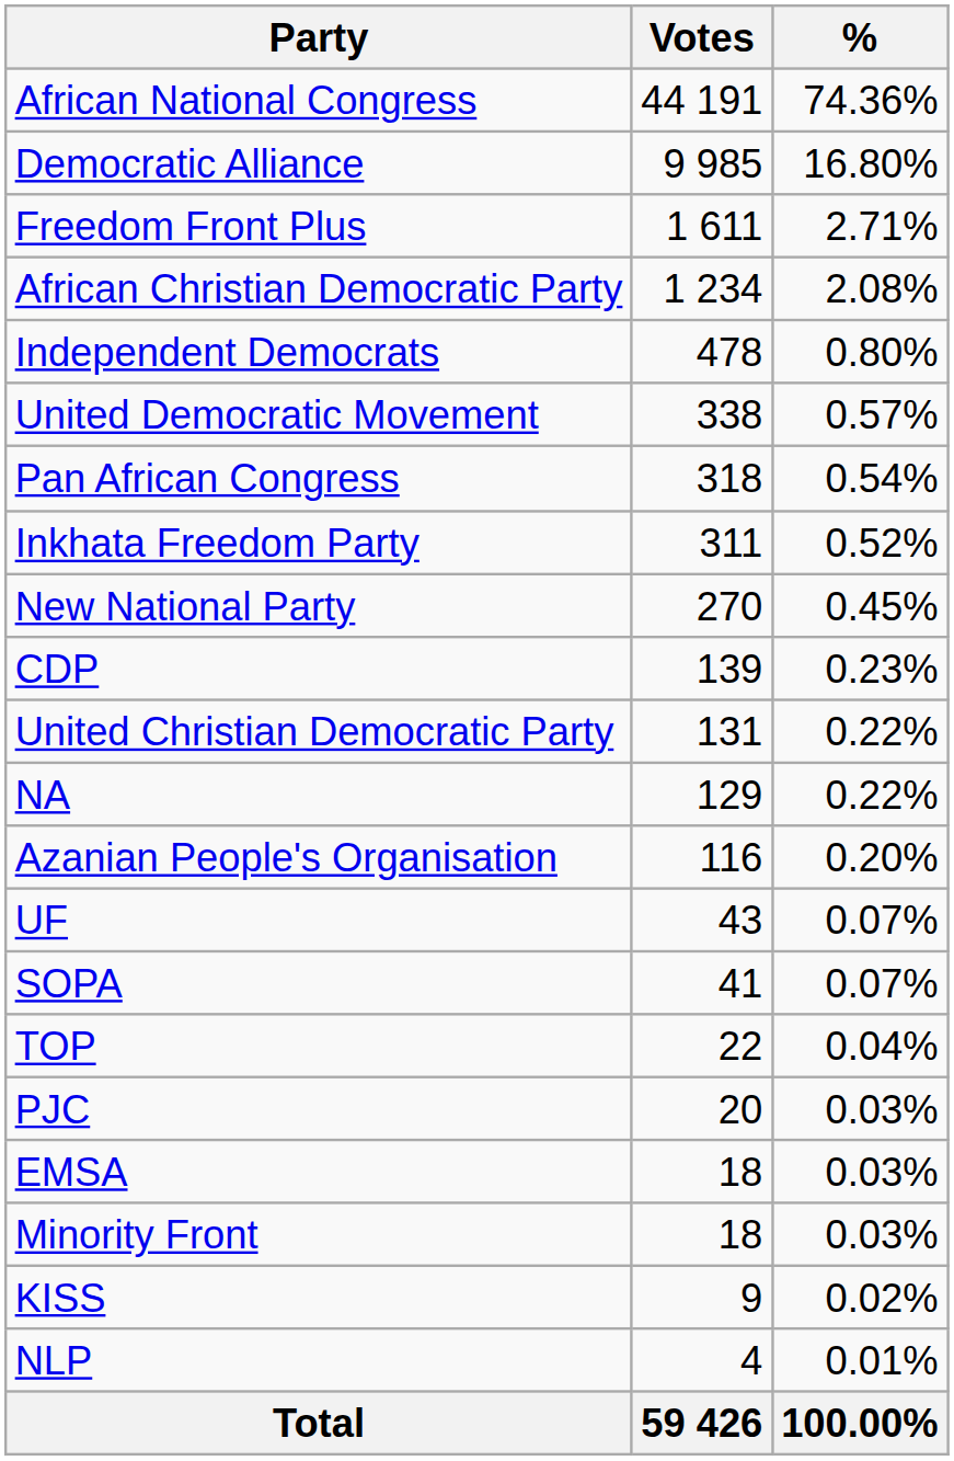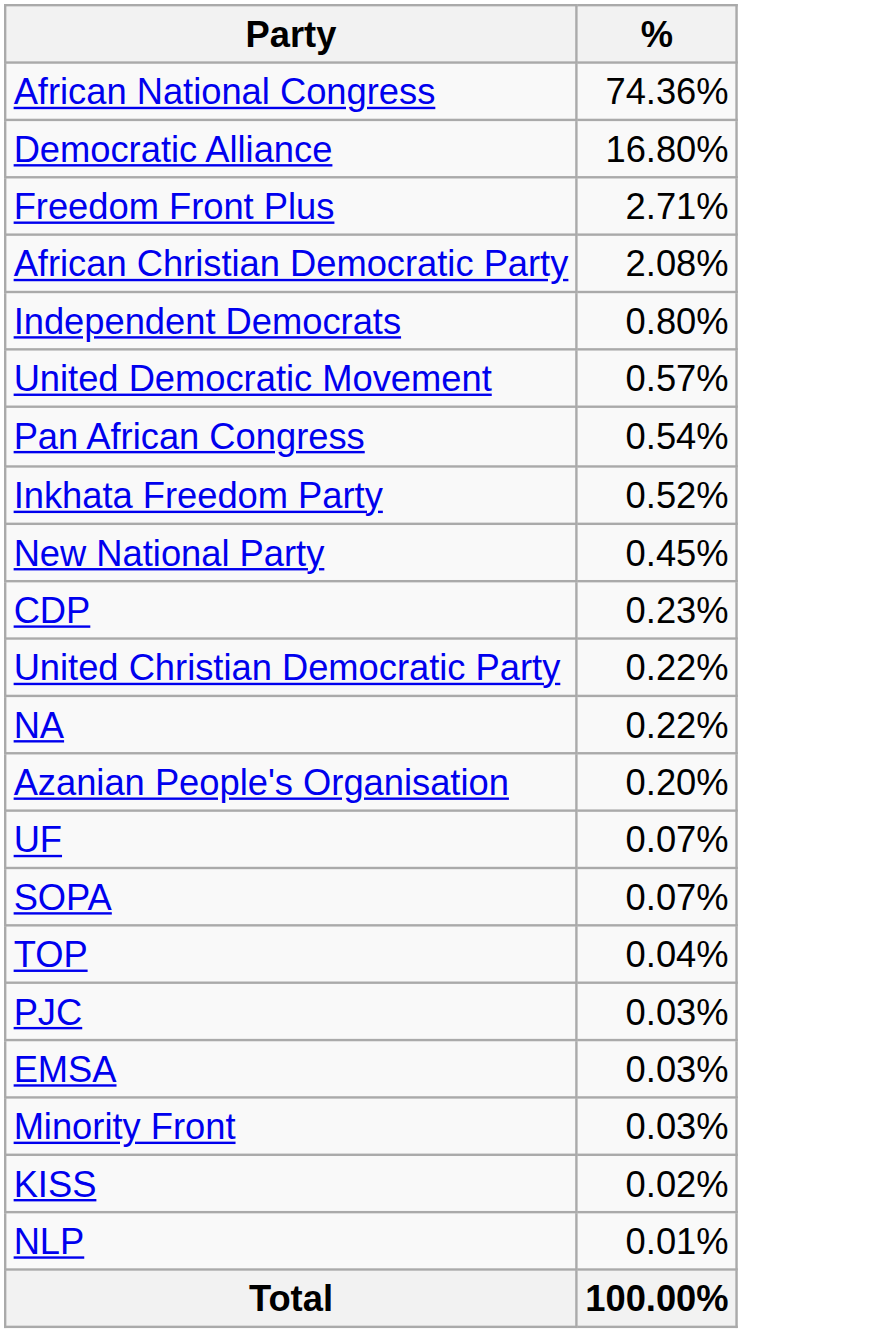 <table class="wikitable" style="font-size: 95%; text-align: right">
 <tr>
 <th>Party</th>
-<th>Votes</th>
 <th>%</th>
 </tr>
 <tr>
 <td align=left><a href='#'>African National Congress</a></td>
-<td>44 191</td>
 <td>74.36%</td>
 </tr>
 <tr>
 <td align=left><a href='#'>Democratic Alliance</a></td>
-<td>9 985</td>
 <td>16.80%</td>
 </tr>
 <tr>
 <td align=left><a href='#'>Freedom Front Plus</a></td>
-<td>1 611</td>
 <td>2.71%</td>
 </tr>
 <tr>
 <td align=left><a href='#'>African Christian Democratic Party</a></td>
-<td>1 234</td>
 <td>2.08%</td>
 </tr>
 <tr>
 <td align=left><a href='#'>Independent Democrats</a></td>
-<td>478</td>
 <td>0.80%</td>
 </tr>
 <tr>
 <td align=left><a href='#'>United Democratic Movement</a></td>
-<td>338</td>
 <td>0.57%</td>
 </tr>
 <tr>
 <td align=left><a href='#'>Pan African Congress</a></td>
-<td>318</td>
 <td>0.54%</td>
 </tr>
 <tr>
 <td align=left><a href='#'>Inkhata Freedom Party</a></td>
-<td>311</td>
 <td>0.52%</td>
 </tr>
 <tr>
 <td align=left><a href='#'>New National Party</a></td>
-<td>270</td>
 <td>0.45%</td>
 </tr>
 <tr>
 <td align=left><a href='#'>CDP</a></td>
-<td>139</td>
 <td>0.23%</td>
 </tr>
 <tr>
 <td align=left><a href='#'>United Christian Democratic Party</a></td>
-<td>131</td>
 <td>0.22%</td>
 </tr>
 <tr>
 <td align=left><a href='#'>NA</a></td>
-<td>129</td>
 <td>0.22%</td>
 </tr>
 <tr>
 <td align=left><a href='#'>Azanian People's Organisation</a></td>
-<td>116</td>
 <td>0.20%</td>
 </tr>
 <tr>
 <td align=left><a href='#'>UF</a></td>
-<td>43</td>
 <td>0.07%</td>
 </tr>
 <tr>
 <td align=left><a href='#'>SOPA</a></td>
-<td>41</td>
 <td>0.07%</td>
 </tr>
 <tr>
 <td align=left><a href='#'>TOP</a></td>
-<td>22</td>
 <td>0.04%</td>
 </tr>
 <tr>
 <td align=left><a href='#'>PJC</a></td>
-<td>20</td>
 <td>0.03%</td>
 </tr>
 <tr>
 <td align=left><a href='#'>EMSA</a></td>
-<td>18</td>
 <td>0.03%</td>
 </tr>
 <tr>
 <td align=left><a href='#'>Minority Front</a></td>
-<td>18</td>
 <td>0.03%</td>
 </tr>
 <tr>
 <td align=left><a href='#'>KISS</a></td>
-<td>9</td>
 <td>0.02%</td>
 </tr>
 <tr>
 <td align=left><a href='#'>NLP</a></td>
-<td>4</td>
 <td>0.01%</td>
 </tr>
 <tr>
 <th align=left>Total</th>
-<th>59 426</th>
 <th>100.00%</th>
 </tr>
 </table>
